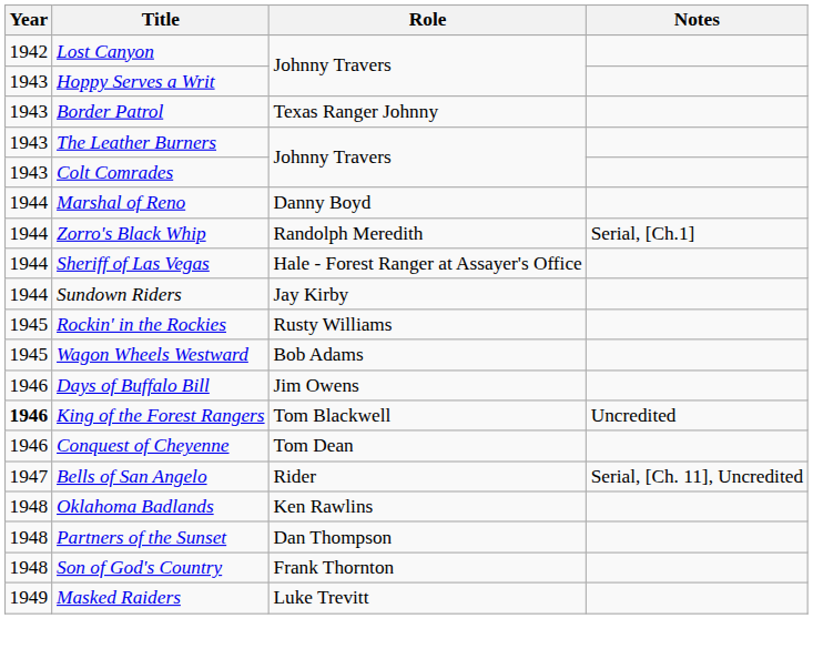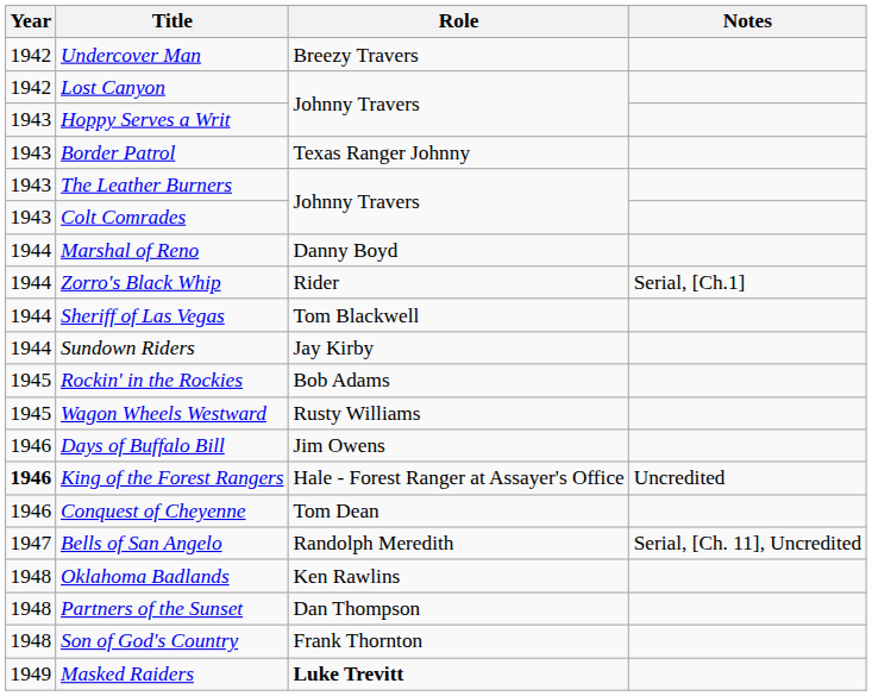 <table class="wikitable">
 <tr>
 <th>Year</th>
 <th>Title</th>
 <th>Role</th>
 <th>Notes</th>
+</tr>
+<tr>
+<td>1942</td>
+<td><em><a href='#'>Undercover Man</a></em></td>
+<td>Breezy Travers</td>
+<td></td>
 </tr>
 <tr>
 <td>1942</td>
 <td><em><a href='#'>Lost Canyon</a></em></td>
 <td rowspan="2">Johnny Travers</td>
 <td></td>
 </tr>
 <tr>
 <td>1943</td>
 <td><em><a href='#'>Hoppy Serves a Writ</a></em></td>
 <td></td>
 </tr>
 <tr>
 <td>1943</td>
 <td><em><a href='#'>Border Patrol</a></em></td>
 <td>Texas Ranger Johnny</td>
 <td></td>
 </tr>
 <tr>
 <td>1943</td>
 <td><em><a href='#'>The Leather Burners</a></em></td>
 <td rowspan="2">Johnny Travers</td>
 <td></td>
 </tr>
 <tr>
 <td>1943</td>
 <td><em><a href='#'>Colt Comrades</a></em></td>
 <td></td>
 </tr>
 <tr>
 <td>1944</td>
 <td><em><a href='#'>Marshal of Reno</a></em></td>
 <td>Danny Boyd</td>
 <td></td>
 </tr>
 <tr>
 <td>1944</td>
 <td><em><a href='#'>Zorro's Black Whip</a></em></td>
-<td>Randolph Meredith</td>
+<td>Rider</td>
 <td>Serial, [Ch.1]</td>
 </tr>
 <tr>
 <td>1944</td>
 <td><em><a href='#'>Sheriff of Las Vegas</a></em></td>
-<td>Hale - Forest Ranger at Assayer's Office</td>
+<td>Tom Blackwell</td>
 <td></td>
 </tr>
 <tr>
 <td>1944</td>
 <td><em>Sundown Riders</em></td>
 <td>Jay Kirby</td>
 <td></td>
 </tr>
 <tr>
 <td>1945</td>
 <td><em><a href='#'>Rockin' in the Rockies</a></em></td>
-<td>Rusty Williams</td>
+<td>Bob Adams</td>
 <td></td>
 </tr>
 <tr>
 <td>1945</td>
 <td><em><a href='#'>Wagon Wheels Westward</a></em></td>
-<td>Bob Adams</td>
+<td>Rusty Williams</td>
 <td></td>
 </tr>
 <tr>
 <td>1946</td>
 <td><em><a href='#'>Days of Buffalo Bill</a></em></td>
 <td>Jim Owens</td>
 <td></td>
 </tr>
 <tr>
 <td><strong>1946</strong></td>
 <td><em><a href='#'>King of the Forest Rangers</a></em></td>
-<td>Tom Blackwell</td>
+<td>Hale - Forest Ranger at Assayer's Office</td>
 <td>Uncredited</td>
 </tr>
 <tr>
 <td>1946</td>
 <td><em><a href='#'>Conquest of Cheyenne</a></em></td>
 <td>Tom Dean</td>
 <td></td>
 </tr>
 <tr>
 <td>1947</td>
 <td><em><a href='#'>Bells of San Angelo</a></em></td>
-<td>Rider</td>
+<td>Randolph Meredith</td>
 <td>Serial, [Ch. 11], Uncredited</td>
 </tr>
 <tr>
 <td>1948</td>
 <td><em><a href='#'>Oklahoma Badlands</a></em></td>
 <td>Ken Rawlins</td>
 <td></td>
 </tr>
 <tr>
 <td>1948</td>
 <td><em><a href='#'>Partners of the Sunset</a></em></td>
 <td>Dan Thompson</td>
 <td></td>
 </tr>
 <tr>
 <td>1948</td>
 <td><em><a href='#'>Son of God's Country</a></em></td>
 <td>Frank Thornton</td>
 <td></td>
 </tr>
 <tr>
 <td>1949</td>
 <td><em><a href='#'>Masked Raiders</a></em></td>
-<td>Luke Trevitt</td>
+<td><strong>Luke Trevitt</strong></td>
 <td></td>
 </tr>
 </table>
